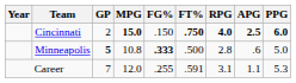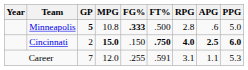 <table class="wikitable sortable" style="font-size:95%; text-align:right;">
 <tr>
 <th>Year</th>
 <th>Team</th>
 <th>GP</th>
 <th>MPG</th>
 <th>FG%</th>
 <th>FT%</th>
 <th>RPG</th>
 <th>APG</th>
 <th>PPG</th>
 </tr>
 <tr>
 <td style="text-align:left;"></td>
+<td style="text-align:left;"><a href='#'>Minneapolis</a></td>
+<td><strong>5</strong></td>
+<td>10.8</td>
+<td><strong>.333</strong></td>
+<td>.500</td>
+<td>2.8</td>
+<td>.6</td>
+<td>5.0</td>
+</tr>
+<tr>
+<td style="text-align:left;"></td>
 <td style="text-align:left;"><a href='#'>Cincinnati</a></td>
 <td>2</td>
 <td><strong>15.0</strong></td>
 <td>.150</td>
 <td><strong>.750</strong></td>
 <td><strong>4.0</strong></td>
 <td><strong>2.5</strong></td>
 <td><strong>6.0</strong></td>
-</tr>
-<tr>
-<td style="text-align:left;"></td>
-<td style="text-align:left;"><a href='#'>Minneapolis</a></td>
-<td><strong>5</strong></td>
-<td>10.8</td>
-<td><strong>.333</strong></td>
-<td>.500</td>
-<td>2.8</td>
-<td>.6</td>
-<td>5.0</td>
 </tr>
 <tr class="sortbottom">
 <td style="text-align:center;" colspan="2">Career</td>
 <td>7</td>
 <td>12.0</td>
 <td>.255</td>
 <td>.591</td>
 <td>3.1</td>
 <td>1.1</td>
 <td>5.3</td>
 </tr>
 </table>
